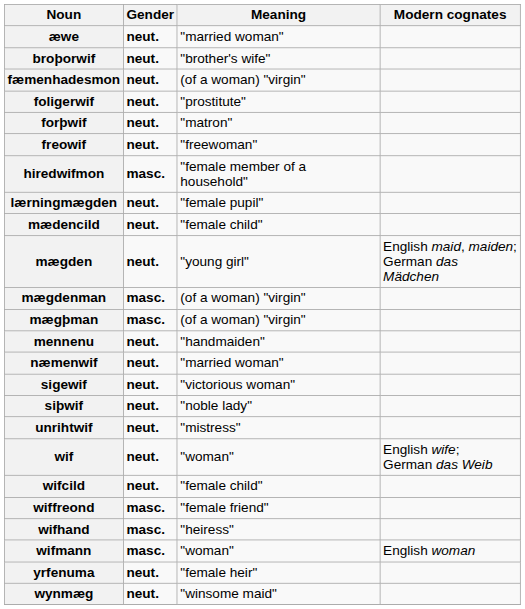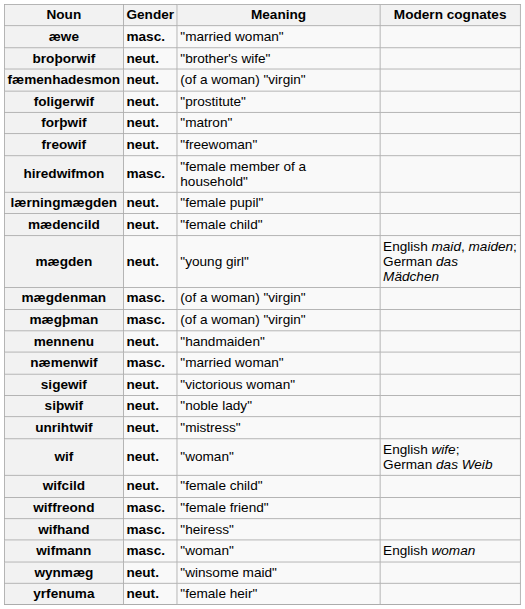 <table class="wikitable collapsible">
 <tr>
 <th>Noun</th>
 <th>Gender</th>
 <th>Meaning</th>
 <th>Modern cognates</th>
 </tr>
 <tr>
 <th>æwe</th>
-<td><span><strong>neut.</strong></span></td>
+<td><span><strong>masc.</strong></span></td>
 <td>"married woman"</td>
 <td></td>
 </tr>
 <tr>
 <th>broþorwif</th>
 <td><span><strong>neut.</strong></span></td>
 <td>"brother's wife"</td>
 <td></td>
 </tr>
 <tr>
 <th>fæmenhadesmon</th>
 <td><span><strong>neut.</strong></span></td>
 <td>(of a woman) "virgin"</td>
 <td></td>
 </tr>
 <tr>
 <th>foligerwif</th>
 <td><span><strong>neut.</strong></span></td>
 <td>"prostitute"</td>
 <td></td>
 </tr>
 <tr>
 <th>forþwif</th>
 <td><span><strong>neut.</strong></span></td>
 <td>"matron"</td>
 <td></td>
 </tr>
 <tr>
 <th>freowif</th>
 <td><span><strong>neut.</strong></span></td>
 <td>"freewoman"</td>
 <td></td>
 </tr>
 <tr>
 <th>hiredwifmon</th>
 <td><span><strong>masc.</strong></span></td>
 <td>"female member of a household"</td>
 <td></td>
 </tr>
 <tr>
 <th>lærningmægden</th>
 <td><span><strong>neut.</strong></span></td>
 <td>"female pupil"</td>
 <td></td>
 </tr>
 <tr>
 <th>mædencild</th>
 <td><span><strong>neut.</strong></span></td>
 <td>"female child"</td>
 <td></td>
 </tr>
 <tr>
 <th>mægden</th>
 <td><span><strong>neut.</strong></span></td>
 <td>"young girl"</td>
 <td>English <em>maid</em>, <em>maiden</em>;<br> German <em>das Mädchen</em></td>
 </tr>
 <tr>
 <th>mægdenman</th>
 <td><span><strong>masc.</strong></span></td>
 <td>(of a woman) "virgin"</td>
 <td></td>
 </tr>
 <tr>
 <th>mægþman</th>
 <td><span><strong>masc.</strong></span></td>
 <td>(of a woman) "virgin"</td>
 <td></td>
 </tr>
 <tr>
 <th>mennenu</th>
 <td><span><strong>neut.</strong></span></td>
 <td>"handmaiden"</td>
 <td></td>
 </tr>
 <tr>
 <th>næmenwif</th>
-<td><span><strong>neut.</strong></span></td>
+<td><span><strong>masc.</strong></span></td>
 <td>"married woman"</td>
 <td></td>
 </tr>
 <tr>
 <th>sigewif</th>
 <td><span><strong>neut.</strong></span></td>
 <td>"victorious woman"</td>
 <td></td>
 </tr>
 <tr>
 <th>siþwif</th>
 <td><span><strong>neut.</strong></span></td>
 <td>"noble lady"</td>
 <td></td>
 </tr>
 <tr>
 <th>unrihtwif</th>
 <td><span><strong>neut.</strong></span></td>
 <td>"mistress"</td>
 <td></td>
 </tr>
 <tr>
 <th>wif</th>
 <td><span><strong>neut.</strong></span></td>
 <td>"woman"</td>
 <td>English <em>wife</em>;<br>German <em>das Weib</em></td>
 </tr>
 <tr>
 <th>wifcild</th>
 <td><span><strong>neut.</strong></span></td>
 <td>"female child"</td>
 <td></td>
 </tr>
 <tr>
 <th>wiffreond</th>
 <td><span><strong>masc.</strong></span></td>
 <td>"female friend"</td>
 <td></td>
 </tr>
 <tr>
 <th>wifhand</th>
 <td><span><strong>masc.</strong></span></td>
 <td>"heiress"</td>
 <td></td>
 </tr>
 <tr>
 <th>wifmann</th>
 <td><span><strong>masc.</strong></span></td>
 <td>"woman"</td>
 <td>English <em>woman</em></td>
 </tr>
 <tr>
+<th>wynmæg</th>
+<td><span><strong>neut.</strong></span></td>
+<td>"winsome maid"</td>
+<td></td>
+</tr>
+<tr>
 <th>yrfenuma</th>
 <td><span><strong>neut.</strong></span></td>
 <td>"female heir"</td>
 <td></td>
 </tr>
 <tr>
-<th>wynmæg</th>
-<td><span><strong>neut.</strong></span></td>
-<td>"winsome maid"</td>
-<td></td>
-</tr>
-<tr>
 </tr>
 </table>
